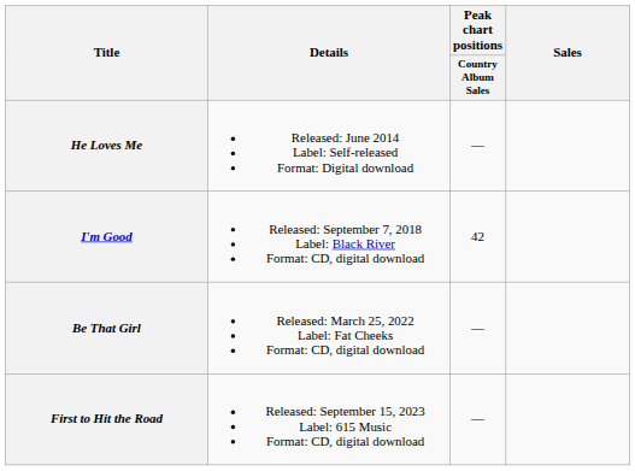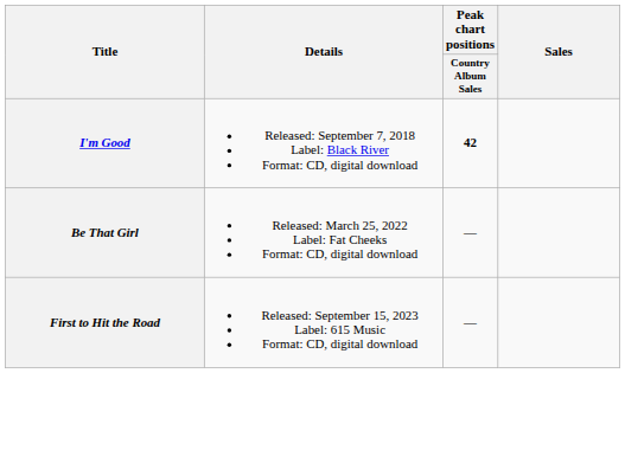 <table class="wikitable plainrowheaders" style="text-align:center;">
 <tr>
 <th rowspan="2" scope="col" style="width:15em;">Title</th>
 <th rowspan="2" scope="col" style="width:18em;">Details</th>
 <th colspan="1">Peak chart positions</th>
 <th rowspan="2" scope="col" style="width:9em;">Sales</th>
 </tr>
 <tr style="font-size:smaller;">
 <th style="width:45px;">Country Album Sales<br></th>
 </tr>
 <tr>
-<th scope="row"><em>He Loves Me</em></th>
-<td><br><ul><li>Released: June 2014</li><li>Label: Self-released</li><li>Format: Digital download</li></ul></td>
-<td>—</td>
-<td></td>
-</tr>
-<tr>
 <th scope="row"><em><a href='#'>I'm Good</a></em></th>
 <td><br><ul><li>Released: September 7, 2018</li><li>Label: <a href='#'>Black River</a></li><li>Format: CD, digital download</li></ul></td>
-<td>42</td>
+<td><strong>42</strong></td>
 <td></td>
 </tr>
 <tr>
 <th scope="row"><em>Be That Girl</em></th>
 <td><br><ul><li>Released: March 25, 2022</li><li>Label: Fat Cheeks</li><li>Format: CD, digital download</li></ul></td>
 <td>—</td>
 <td></td>
 </tr>
 <tr>
 <th scope="row"><em>First to Hit the Road</em></th>
 <td><br><ul><li>Released: September 15, 2023</li><li>Label: 615 Music</li><li>Format: CD, digital download</li></ul></td>
 <td>—</td>
 <td></td>
 </tr>
 </table>
